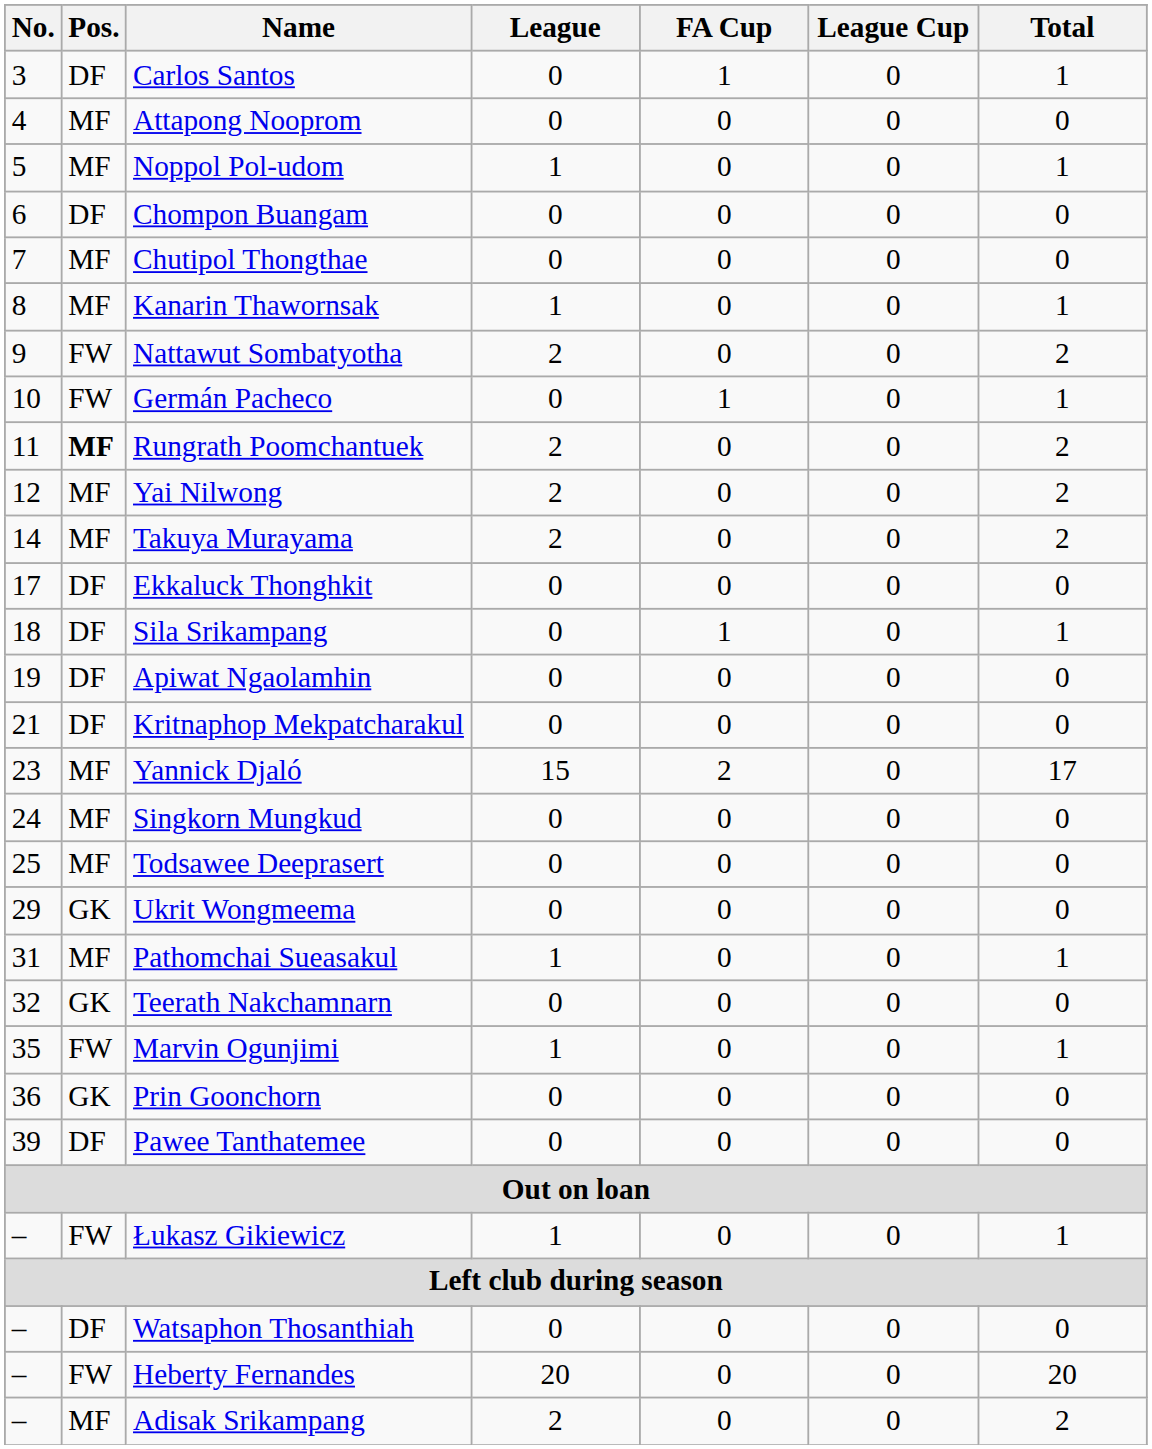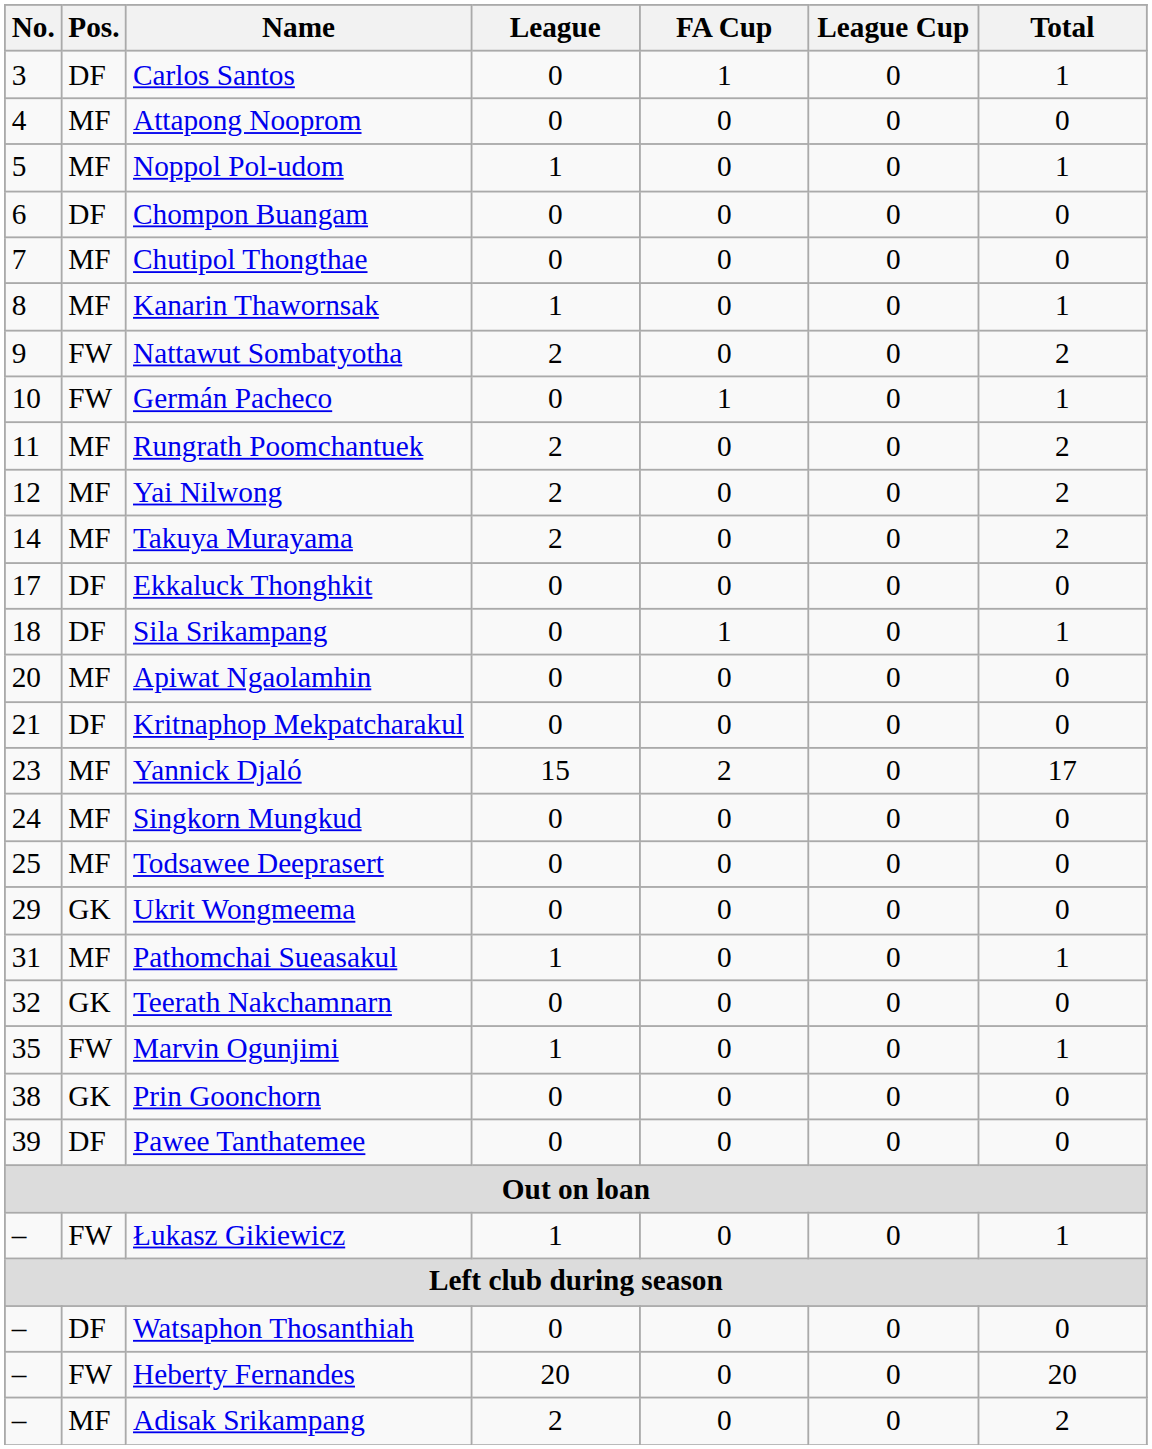 <table class="wikitable" style="text-align:center">
 <tr>
 <th rowspan="1" valign="bottom">No.</th>
 <th rowspan="1" valign="bottom">Pos.</th>
 <th rowspan="1" valign="bottom">Name</th>
 <th rowspan="1" width="85">League</th>
 <th rowspan="1" width="85">FA Cup</th>
 <th rowspan="1" width="85">League Cup</th>
 <th rowspan="1" width="85">Total</th>
 </tr>
 <tr>
 <td align="left">3</td>
 <td align="left">DF</td>
 <td align="left"> <a href='#'>Carlos Santos</a></td>
 <td>0</td>
 <td>1</td>
 <td>0</td>
 <td>1</td>
 </tr>
 <tr>
 <td align="left">4</td>
 <td align="left">MF</td>
 <td align="left"> <a href='#'>Attapong Nooprom</a></td>
 <td>0</td>
 <td>0</td>
 <td>0</td>
 <td>0</td>
 </tr>
 <tr>
 <td align="left">5</td>
 <td align="left">MF</td>
 <td align="left"> <a href='#'>Noppol Pol-udom</a></td>
 <td>1</td>
 <td>0</td>
 <td>0</td>
 <td>1</td>
 </tr>
 <tr>
 <td align="left">6</td>
 <td align="left">DF</td>
 <td align="left"> <a href='#'>Chompon Buangam</a></td>
 <td>0</td>
 <td>0</td>
 <td>0</td>
 <td>0</td>
 </tr>
 <tr>
 <td align="left">7</td>
 <td align="left">MF</td>
 <td align="left"> <a href='#'>Chutipol Thongthae</a></td>
 <td>0</td>
 <td>0</td>
 <td>0</td>
 <td>0</td>
 </tr>
 <tr>
 <td align="left">8</td>
 <td align="left">MF</td>
 <td align="left"> <a href='#'>Kanarin Thawornsak</a></td>
 <td>1</td>
 <td>0</td>
 <td>0</td>
 <td>1</td>
 </tr>
 <tr>
 <td align="left">9</td>
 <td align="left">FW</td>
 <td align="left"> <a href='#'>Nattawut Sombatyotha</a></td>
 <td>2</td>
 <td>0</td>
 <td>0</td>
 <td>2</td>
 </tr>
 <tr>
 <td align="left">10</td>
 <td align="left">FW</td>
 <td align="left"> <a href='#'>Germán Pacheco</a></td>
 <td>0</td>
 <td>1</td>
 <td>0</td>
 <td>1</td>
 </tr>
 <tr>
 <td align="left">11</td>
-<td align="left"><strong>MF</strong></td>
+<td align="left">MF</td>
 <td align="left"> <a href='#'>Rungrath Poomchantuek</a></td>
 <td>2</td>
 <td>0</td>
 <td>0</td>
 <td>2</td>
 </tr>
 <tr>
 <td align="left">12</td>
 <td align="left">MF</td>
 <td align="left"> <a href='#'>Yai Nilwong</a></td>
 <td>2</td>
 <td>0</td>
 <td>0</td>
 <td>2</td>
 </tr>
 <tr>
 <td align="left">14</td>
 <td align="left">MF</td>
 <td align="left"> <a href='#'>Takuya Murayama</a></td>
 <td>2</td>
 <td>0</td>
 <td>0</td>
 <td>2</td>
 </tr>
 <tr>
 <td align="left">17</td>
 <td align="left">DF</td>
 <td align="left"> <a href='#'>Ekkaluck Thonghkit</a></td>
 <td>0</td>
 <td>0</td>
 <td>0</td>
 <td>0</td>
 </tr>
 <tr>
 <td align="left">18</td>
 <td align="left">DF</td>
 <td align="left"> <a href='#'>Sila Srikampang</a></td>
 <td>0</td>
 <td>1</td>
 <td>0</td>
 <td>1</td>
 </tr>
 <tr>
-<td align="left">19</td>
-<td align="left">DF</td>
+<td align="left">20</td>
+<td align="left">MF</td>
 <td align="left"> <a href='#'>Apiwat Ngaolamhin</a></td>
 <td>0</td>
 <td>0</td>
 <td>0</td>
 <td>0</td>
 </tr>
 <tr>
 <td align="left">21</td>
 <td align="left">DF</td>
 <td align="left"> <a href='#'>Kritnaphop Mekpatcharakul</a></td>
 <td>0</td>
 <td>0</td>
 <td>0</td>
 <td>0</td>
 </tr>
 <tr>
 <td align="left">23</td>
 <td align="left">MF</td>
 <td align="left"> <a href='#'>Yannick Djaló</a></td>
 <td>15</td>
 <td>2</td>
 <td>0</td>
 <td>17</td>
 </tr>
 <tr>
 <td align="left">24</td>
 <td align="left">MF</td>
 <td align="left"> <a href='#'>Singkorn Mungkud</a></td>
 <td>0</td>
 <td>0</td>
 <td>0</td>
 <td>0</td>
 </tr>
 <tr>
 <td align="left">25</td>
 <td align="left">MF</td>
 <td align="left"> <a href='#'>Todsawee Deeprasert</a></td>
 <td>0</td>
 <td>0</td>
 <td>0</td>
 <td>0</td>
 </tr>
 <tr>
 <td align="left">29</td>
 <td align="left">GK</td>
 <td align="left"> <a href='#'>Ukrit Wongmeema</a></td>
 <td>0</td>
 <td>0</td>
 <td>0</td>
 <td>0</td>
 </tr>
 <tr>
 <td align="left">31</td>
 <td align="left">MF</td>
 <td align="left"> <a href='#'>Pathomchai Sueasakul</a></td>
 <td>1</td>
 <td>0</td>
 <td>0</td>
 <td>1</td>
 </tr>
 <tr>
 <td align="left">32</td>
 <td align="left">GK</td>
 <td align="left"> <a href='#'>Teerath Nakchamnarn</a></td>
 <td>0</td>
 <td>0</td>
 <td>0</td>
 <td>0</td>
 </tr>
 <tr>
 <td align="left">35</td>
 <td align="left">FW</td>
 <td align="left"> <a href='#'>Marvin Ogunjimi</a></td>
 <td>1</td>
 <td>0</td>
 <td>0</td>
 <td>1</td>
 </tr>
 <tr>
-<td align="left">36</td>
+<td align="left">38</td>
 <td align="left">GK</td>
 <td align="left"> <a href='#'>Prin Goonchorn</a></td>
 <td>0</td>
 <td>0</td>
 <td>0</td>
 <td>0</td>
 </tr>
 <tr>
 <td align="left">39</td>
 <td align="left">DF</td>
 <td align="left"> <a href='#'>Pawee Tanthatemee</a></td>
 <td>0</td>
 <td>0</td>
 <td>0</td>
 <td>0</td>
 </tr>
 <tr>
 <th colspan="15" style="background:#dcdcdc; text-align:center;">Out on loan</th>
 </tr>
 <tr>
 <td align="left">–</td>
 <td align="left">FW</td>
 <td align="left"> <a href='#'>Łukasz Gikiewicz</a></td>
 <td>1</td>
 <td>0</td>
 <td>0</td>
 <td>1</td>
 </tr>
 <tr>
 <th colspan="15" style="background:#dcdcdc; text-align:center;">Left club during season</th>
 </tr>
 <tr>
 <td align="left">–</td>
 <td align="left">DF</td>
 <td align="left"> <a href='#'>Watsaphon Thosanthiah</a></td>
 <td>0</td>
 <td>0</td>
 <td>0</td>
 <td>0</td>
 </tr>
 <tr>
 <td align="left">–</td>
 <td align="left">FW</td>
 <td align="left"> <a href='#'>Heberty Fernandes</a></td>
 <td>20</td>
 <td>0</td>
 <td>0</td>
 <td>20</td>
 </tr>
 <tr>
 <td align="left">–</td>
 <td align="left">MF</td>
 <td align="left"> <a href='#'>Adisak Srikampang</a></td>
 <td>2</td>
 <td>0</td>
 <td>0</td>
 <td>2</td>
 </tr>
 </table>
